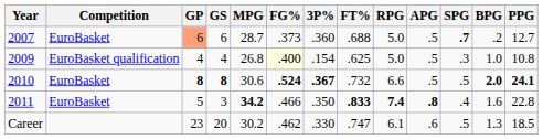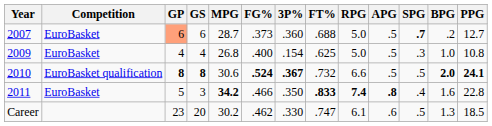 <table class="wikitable sortable" style="font-size:95%; text-align:right;">
 <tr>
 <th>Year</th>
 <th>Competition</th>
 <th>GP</th>
 <th>GS</th>
 <th>MPG</th>
 <th>FG%</th>
 <th>3P%</th>
 <th>FT%</th>
 <th>RPG</th>
 <th>APG</th>
 <th>SPG</th>
 <th>BPG</th>
 <th>PPG</th>
 </tr>
 <tr>
 <td style="text-align:left;"><a href='#'>2007</a></td>
 <td style="text-align:left;"><a href='#'>EuroBasket</a></td>
 <td style="background: lightsalmon;">6</td>
 <td>6</td>
 <td>28.7</td>
 <td>.373</td>
 <td>.360</td>
 <td>.688</td>
 <td>5.0</td>
 <td>.5</td>
 <td><strong>.7</strong></td>
 <td>.2</td>
 <td>12.7</td>
 </tr>
 <tr>
 <td style="text-align:left;"><a href='#'>2009</a></td>
-<td style="text-align:left;"><a href='#'>EuroBasket qualification</a></td>
+<td style="text-align:left;"><a href='#'>EuroBasket</a></td>
 <td>4</td>
 <td>4</td>
 <td>26.8</td>
-<td style="background: lightyellow;">.400</td>
+<td>.400</td>
 <td>.154</td>
 <td>.625</td>
 <td>5.0</td>
 <td>.5</td>
 <td>.3</td>
 <td>1.0</td>
 <td>10.8</td>
 </tr>
 <tr>
 <td style="text-align:left;"><a href='#'>2010</a></td>
-<td style="text-align:left;"><a href='#'>EuroBasket</a></td>
+<td style="text-align:left;"><a href='#'>EuroBasket qualification</a></td>
 <td><strong>8</strong></td>
 <td><strong>8</strong></td>
 <td>30.6</td>
 <td><strong>.524</strong></td>
 <td><strong>.367</strong></td>
 <td>.732</td>
 <td>6.6</td>
 <td>.5</td>
 <td>.5</td>
 <td><strong>2.0</strong></td>
 <td><strong>24.1</strong></td>
 </tr>
 <tr>
 <td style="text-align:left;"><a href='#'>2011</a></td>
 <td style="text-align:left;"><a href='#'>EuroBasket</a></td>
 <td>5</td>
 <td>3</td>
 <td><strong>34.2</strong></td>
 <td>.466</td>
 <td>.350</td>
 <td><strong>.833</strong></td>
 <td><strong>7.4</strong></td>
 <td><strong>.8</strong></td>
 <td>.4</td>
 <td>1.6</td>
 <td>22.8</td>
 </tr>
 <tr class="sortbottom">
 <td style="text-align:left;">Career</td>
 <td style="text-align:left;"></td>
 <td>23</td>
 <td>20</td>
 <td>30.2</td>
 <td>.462</td>
 <td>.330</td>
 <td>.747</td>
 <td>6.1</td>
 <td>.6</td>
 <td>.5</td>
 <td>1.3</td>
 <td>18.5</td>
 </tr>
 </table>
